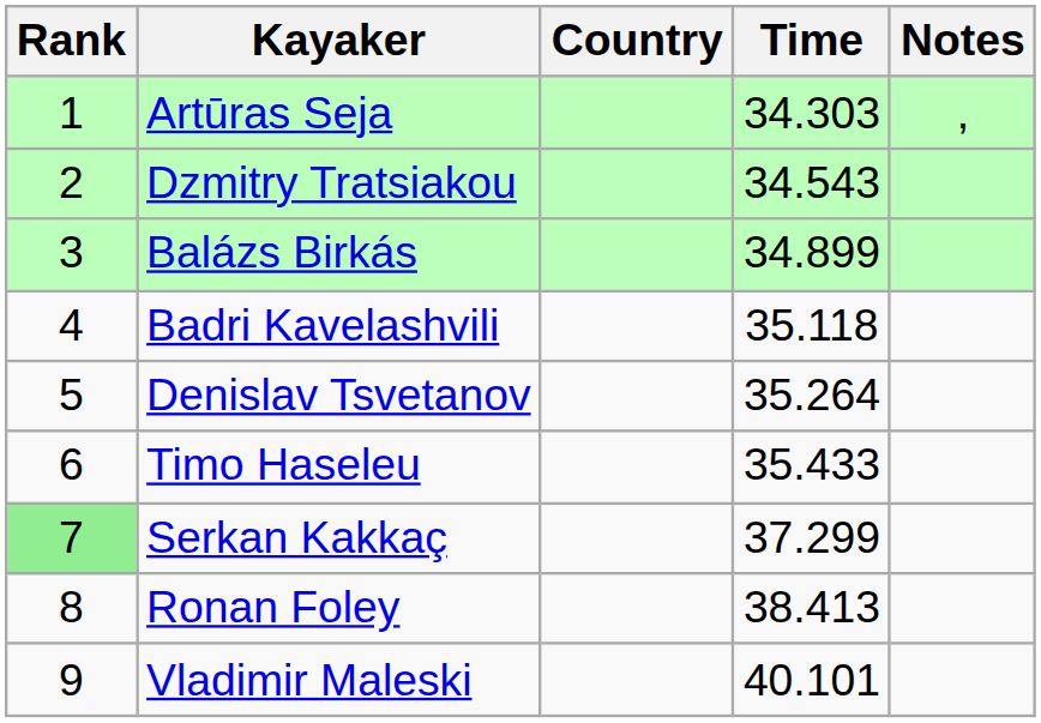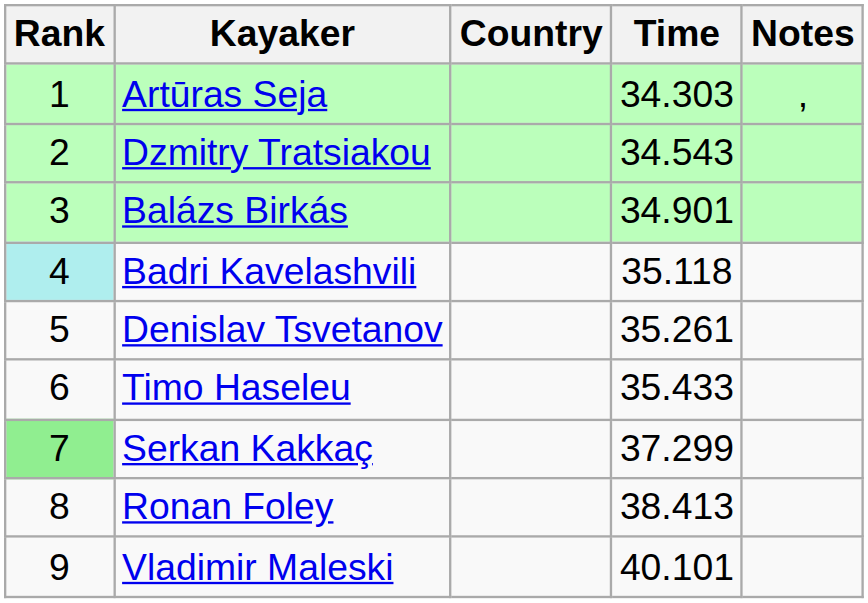 <table class="wikitable" style="text-align:center">
 <tr>
 <th>Rank</th>
 <th>Kayaker</th>
 <th>Country</th>
 <th>Time</th>
 <th>Notes</th>
 </tr>
 <tr bgcolor=bbffbb>
 <td>1</td>
 <td align="left"><a href='#'>Artūras Seja</a></td>
 <td align="left"></td>
 <td>34.303</td>
 <td>, <strong></strong></td>
 </tr>
 <tr bgcolor=bbffbb>
 <td>2</td>
 <td align="left"><a href='#'>Dzmitry Tratsiakou</a></td>
 <td align="left"></td>
 <td>34.543</td>
 <td></td>
 </tr>
 <tr bgcolor=bbffbb>
 <td>3</td>
 <td align="left"><a href='#'>Balázs Birkás</a></td>
 <td align="left"></td>
-<td>34.899</td>
+<td>34.901</td>
 <td></td>
 </tr>
 <tr>
-<td>4</td>
+<td style="background: paleturquoise;">4</td>
 <td align="left"><a href='#'>Badri Kavelashvili</a></td>
 <td align="left"></td>
 <td>35.118</td>
 <td></td>
 </tr>
 <tr>
 <td>5</td>
 <td align="left"><a href='#'>Denislav Tsvetanov</a></td>
 <td align="left"></td>
-<td>35.264</td>
+<td>35.261</td>
 <td></td>
 </tr>
 <tr>
 <td>6</td>
 <td align="left"><a href='#'>Timo Haseleu</a></td>
 <td align="left"></td>
 <td>35.433</td>
 <td></td>
 </tr>
 <tr>
 <td style="background: lightgreen;">7</td>
 <td align="left"><a href='#'>Serkan Kakkaç</a></td>
 <td align="left"></td>
 <td>37.299</td>
 <td></td>
 </tr>
 <tr>
 <td>8</td>
 <td align="left"><a href='#'>Ronan Foley</a></td>
 <td align="left"></td>
 <td>38.413</td>
 <td></td>
 </tr>
 <tr>
 <td>9</td>
 <td align="left"><a href='#'>Vladimir Maleski</a></td>
 <td align="left"></td>
 <td>40.101</td>
 <td></td>
 </tr>
 </table>
